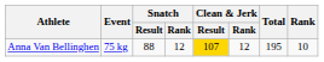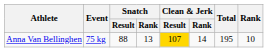 <table class="wikitable" border="1" style="font-size:90%">
 <tr>
 <th rowspan=2>Athlete</th>
 <th rowspan=2>Event</th>
 <th colspan=2>Snatch</th>
 <th colspan=2>Clean & Jerk</th>
 <th rowspan=2>Total</th>
 <th rowspan=2>Rank</th>
 </tr>
 <tr style="font-size:95%">
 <th>Result</th>
 <th>Rank</th>
 <th>Result</th>
 <th>Rank</th>
 </tr>
 <tr align=center>
 <td align=left><a href='#'>Anna Van Bellinghen</a></td>
 <td align=left rowspan=2><a href='#'>75 kg</a></td>
 <td align=center>88</td>
-<td align=center>12</td>
+<td align=center>13</td>
 <td align=center style="background: gold;">107</td>
-<td align=center>12</td>
+<td align=center>14</td>
 <td align=center>195</td>
 <td align=center>10</td>
 </tr>
 </table>
